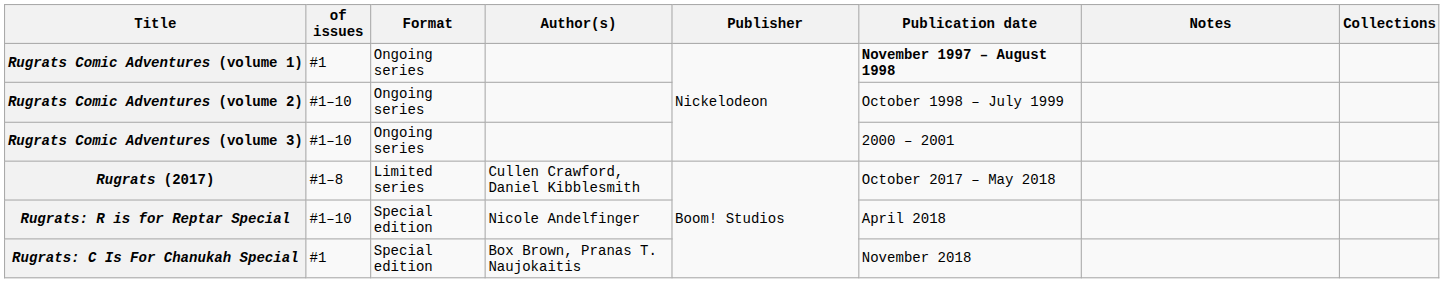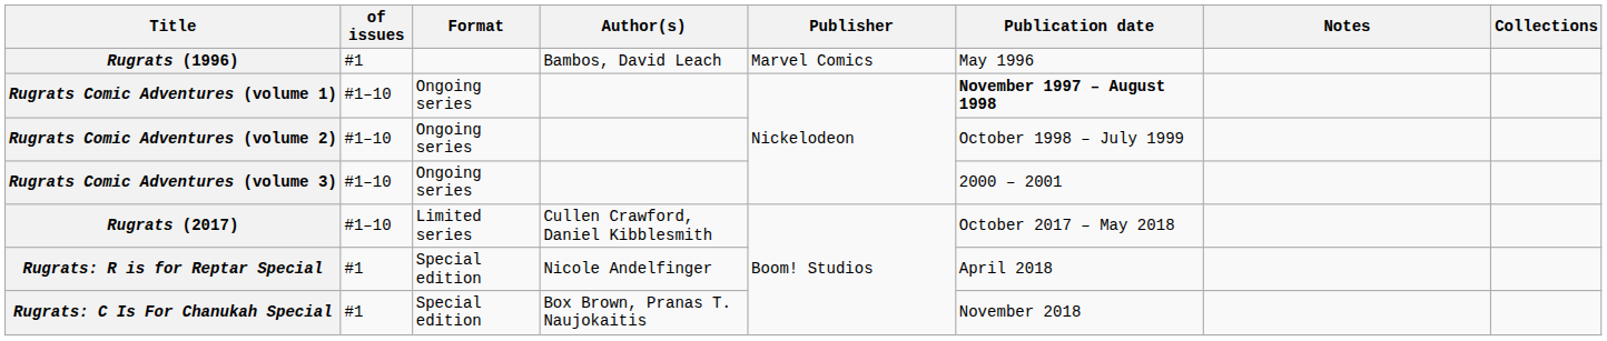 <table class="wikitable">
 <tr>
 <th>Title</th>
 <th style="width:40pt"> of issues</th>
 <th style="width:75pt">Format</th>
 <th style="width:125pt">Author(s)</th>
 <th style="width:125pt">Publisher</th>
 <th style="width:150pt">Publication date</th>
 <th style="width:175pt">Notes</th>
 <th>Collections</th>
 </tr>
 <tr>
+<th><em>Rugrats</em> (1996)</th>
+<td>#1</td>
+<td></td>
+<td>Bambos, David Leach</td>
+<td>Marvel Comics</td>
+<td>May 1996</td>
+<td></td>
+<td></td>
+</tr>
+<tr>
 <th><em>Rugrats Comic Adventures</em> (volume 1)</th>
-<td>#1</td>
+<td>#1–10</td>
 <td>Ongoing series</td>
 <td></td>
 <td rowspan="3">Nickelodeon</td>
 <td><strong>November 1997 – August 1998</strong></td>
 <td></td>
 <td></td>
 </tr>
 <tr>
 <th><em>Rugrats Comic Adventures</em> (volume 2)</th>
 <td>#1–10</td>
 <td>Ongoing series</td>
 <td></td>
 <td>October 1998 – July 1999</td>
 <td></td>
 <td></td>
 </tr>
 <tr>
 <th><em>Rugrats Comic Adventures</em> (volume 3)</th>
 <td>#1–10</td>
 <td>Ongoing series</td>
 <td></td>
 <td>2000 – 2001</td>
 <td></td>
 <td></td>
 </tr>
 <tr>
 <th><em>Rugrats</em> (2017)</th>
-<td>#1–8</td>
+<td>#1–10</td>
 <td>Limited series</td>
 <td>Cullen Crawford, Daniel Kibblesmith</td>
 <td rowspan="3">Boom! Studios</td>
 <td>October 2017 – May 2018</td>
 <td></td>
 <td></td>
 </tr>
 <tr>
 <th><em>Rugrats: R is for Reptar Special</em></th>
-<td>#1–10</td>
+<td>#1</td>
 <td>Special edition</td>
 <td>Nicole Andelfinger</td>
 <td>April 2018</td>
 <td></td>
 <td></td>
 </tr>
 <tr>
 <th><em>Rugrats: C Is For Chanukah Special</em></th>
 <td>#1</td>
 <td>Special edition</td>
 <td>Box Brown, Pranas T. Naujokaitis</td>
 <td>November 2018</td>
 <td></td>
 <td></td>
 </tr>
 </table>
